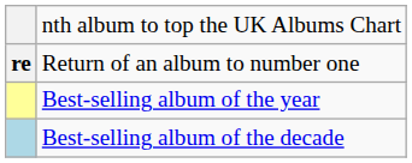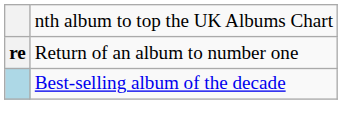 <table class="wikitable plainrowheaders" style="font-size:90%;">
 <tr>
 <th scope=col></th>
 <td>nth album to top the UK Albums Chart</td>
 </tr>
 <tr>
 <th scope=row style="text-align:center;">re</th>
 <td>Return of an album to number one</td>
 </tr>
 <tr>
-<td bgcolor=#FFFF99 align=center></td>
-<td><a href='#'>Best-selling album of the year</a></td>
-</tr>
-<tr>
 <td bgcolor=lightblue align=center></td>
 <td><a href='#'>Best-selling album of the decade</a></td>
 </tr>
 </table>
